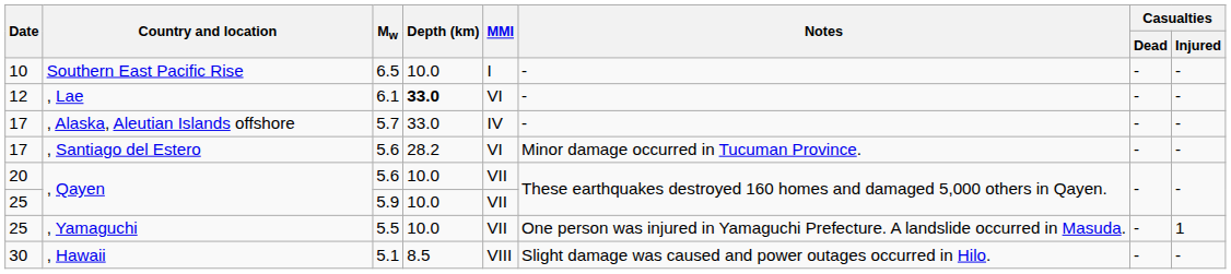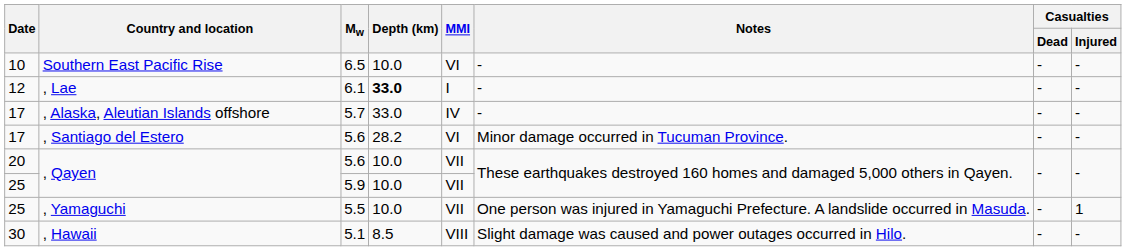 <table class="wikitable sortable" style="border:1px black; margin-left:1em;">
 <tr>
 <th rowspan="2"><small>Date</small></th>
 <th rowspan="2" style="width: 310px"><small>Country and location</small></th>
 <th rowspan="2"><small>M<sub>w</sub></small></th>
 <th rowspan="2"><small>Depth (km)</small></th>
 <th rowspan="2"><small><a href='#'>MMI</a></small></th>
 <th rowspan="2" class="unsortable"><small>Notes</small></th>
 <th colspan="2"><small>Casualties</small></th>
 </tr>
 <tr>
 <th><small>Dead</small></th>
 <th><small>Injured</small></th>
 </tr>
 <tr>
 <td>10</td>
 <td><a href='#'>Southern East Pacific Rise</a></td>
 <td>6.5</td>
 <td>10.0</td>
-<td>I</td>
+<td>VI</td>
 <td>-</td>
 <td>-</td>
 <td>-</td>
 </tr>
 <tr>
 <td>12</td>
 <td>, <a href='#'>Lae</a></td>
 <td>6.1</td>
 <td><strong>33.0</strong></td>
-<td>VI</td>
+<td>I</td>
 <td>-</td>
 <td>-</td>
 <td>-</td>
 </tr>
 <tr>
 <td>17</td>
 <td>, <a href='#'>Alaska</a>, <a href='#'>Aleutian Islands</a> offshore</td>
 <td>5.7</td>
 <td>33.0</td>
 <td>IV</td>
 <td>-</td>
 <td>-</td>
 <td>-</td>
 </tr>
 <tr>
 <td>17</td>
 <td>, <a href='#'>Santiago del Estero</a></td>
 <td>5.6</td>
 <td>28.2</td>
 <td>VI</td>
 <td>Minor damage occurred in <a href='#'>Tucuman Province</a>.</td>
 <td>-</td>
 <td>-</td>
 </tr>
 <tr>
 <td>20</td>
 <td rowspan="2">, <a href='#'>Qayen</a></td>
 <td>5.6</td>
 <td>10.0</td>
 <td>VII</td>
 <td rowspan="2">These earthquakes destroyed 160 homes and damaged 5,000 others in Qayen.</td>
 <td rowspan="2">-</td>
 <td rowspan="2">-</td>
 </tr>
 <tr>
 <td>25</td>
 <td>5.9</td>
 <td>10.0</td>
 <td>VII</td>
 </tr>
 <tr>
 <td>25</td>
 <td>, <a href='#'>Yamaguchi</a></td>
 <td>5.5</td>
 <td>10.0</td>
 <td>VII</td>
 <td>One person was injured in Yamaguchi Prefecture. A landslide occurred in <a href='#'>Masuda</a>.</td>
 <td>-</td>
 <td>1</td>
 </tr>
 <tr>
 <td>30</td>
 <td>, <a href='#'>Hawaii</a></td>
 <td>5.1</td>
 <td>8.5</td>
 <td>VIII</td>
 <td>Slight damage was caused and power outages occurred in <a href='#'>Hilo</a>.</td>
 <td>-</td>
 <td>-</td>
 </tr>
 <tr>
 </tr>
 </table>
